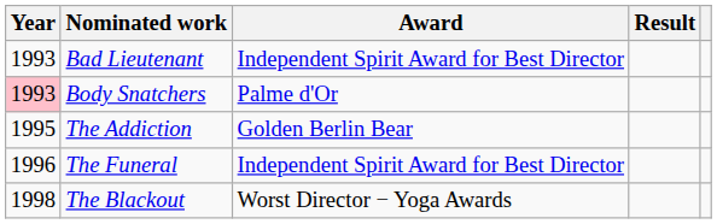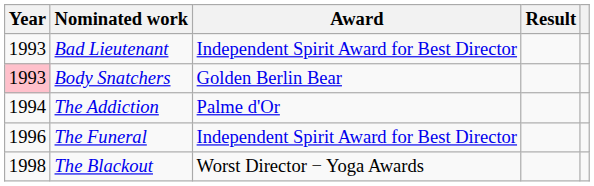 <table class="wikitable">
 <tr>
 <th>Year</th>
 <th>Nominated work</th>
 <th>Award</th>
 <th>Result</th>
 <th></th>
 </tr>
 <tr>
 <td>1993</td>
 <td><em><a href='#'>Bad Lieutenant</a></em></td>
 <td><a href='#'>Independent Spirit Award for Best Director</a></td>
 <td></td>
 <td></td>
 </tr>
 <tr>
 <td style="background: pink;">1993</td>
 <td><em><a href='#'>Body Snatchers</a></em></td>
-<td><a href='#'>Palme d'Or</a></td>
+<td><a href='#'>Golden Berlin Bear</a></td>
 <td></td>
 <td></td>
 </tr>
 <tr>
-<td>1995</td>
+<td>1994</td>
 <td><em><a href='#'>The Addiction</a></em></td>
-<td><a href='#'>Golden Berlin Bear</a></td>
+<td><a href='#'>Palme d'Or</a></td>
 <td></td>
 <td></td>
 </tr>
 <tr>
 <td>1996</td>
 <td><em><a href='#'>The Funeral</a></em></td>
 <td><a href='#'>Independent Spirit Award for Best Director</a></td>
 <td></td>
 <td></td>
 </tr>
 <tr>
 <td>1998</td>
 <td><em><a href='#'>The Blackout</a></em></td>
 <td>Worst Director − Yoga Awards</td>
 <td></td>
 <td></td>
 </tr>
 </table>
